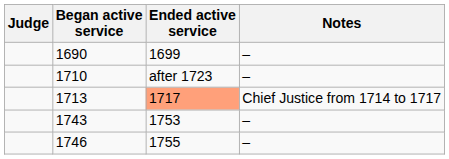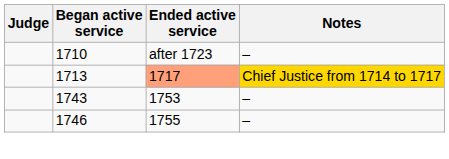 <table class="sortable wikitable">
 <tr>
 <th>Judge</th>
 <th>Began active<br>service</th>
 <th>Ended active<br>service</th>
 <th>Notes</th>
-</tr>
-<tr>
-<td></td>
-<td>1690</td>
-<td>1699</td>
-<td>–</td>
 </tr>
 <tr>
 <td></td>
 <td>1710</td>
 <td>after 1723</td>
 <td>–</td>
 </tr>
 <tr>
 <td></td>
 <td>1713</td>
 <td style="background: lightsalmon;">1717</td>
-<td>Chief Justice from 1714 to 1717</td>
+<td style="background: gold;">Chief Justice from 1714 to 1717</td>
 </tr>
 <tr>
 <td></td>
 <td>1743</td>
 <td>1753</td>
 <td>–</td>
 </tr>
 <tr>
 <td></td>
 <td>1746</td>
 <td>1755</td>
 <td>–</td>
 </tr>
 </table>
